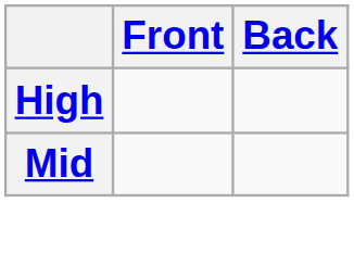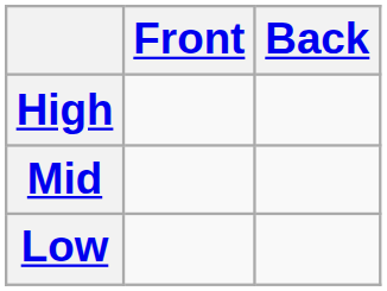 <table class="wikitable" style="margin:autmargin:auto;">
 <tr>
 <th></th>
 <th><a href='#'>Front</a></th>
 <th><a href='#'>Back</a></th>
 </tr>
 <tr style="text-align:center;">
 <th><a href='#'>High</a></th>
 <td></td>
 <td></td>
 </tr>
 <tr style="text-align:center;">
 <th><a href='#'>Mid</a></th>
 <td>  </td>
 <td></td>
 </tr>
+<tr style="text-align:center;">
+<th><a href='#'>Low</a></th>
+<td></td>
+<td></td>
+</tr>
 </table>
